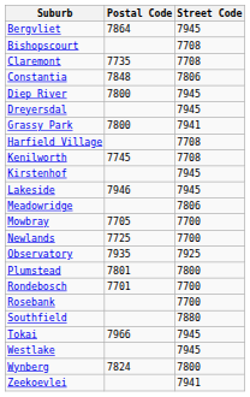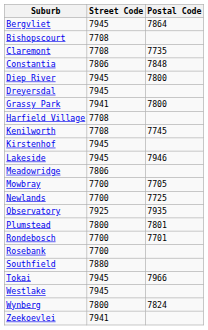 <table class="wikitable" style="border:1px solid">
 <tr>
 <th>Suburb</th>
+<th>Street Code</th>
 <th>Postal Code</th>
-<th>Street Code</th>
 </tr>
 <tr>
 <td><a href='#'>Bergvliet</a></td>
+<td>7945</td>
 <td>7864</td>
-<td>7945</td>
 </tr>
 <tr>
 <td><a href='#'>Bishopscourt</a></td>
+<td>7708</td>
 <td></td>
-<td>7708</td>
 </tr>
 <tr>
 <td><a href='#'>Claremont</a></td>
+<td>7708</td>
 <td>7735</td>
-<td>7708</td>
 </tr>
 <tr>
 <td><a href='#'>Constantia</a></td>
+<td>7806</td>
 <td>7848</td>
-<td>7806</td>
 </tr>
 <tr>
 <td><a href='#'>Diep River</a></td>
+<td>7945</td>
 <td>7800</td>
-<td>7945</td>
 </tr>
 <tr>
 <td><a href='#'>Dreyersdal</a></td>
+<td>7945</td>
 <td></td>
-<td>7945</td>
 </tr>
 <tr>
 <td><a href='#'>Grassy Park</a></td>
+<td>7941</td>
 <td>7800</td>
-<td>7941</td>
 </tr>
 <tr>
 <td><a href='#'>Harfield Village</a></td>
+<td>7708</td>
 <td></td>
-<td>7708</td>
 </tr>
 <tr>
 <td><a href='#'>Kenilworth</a></td>
+<td>7708</td>
 <td>7745</td>
-<td>7708</td>
 </tr>
 <tr>
 <td><a href='#'>Kirstenhof</a></td>
+<td>7945</td>
 <td></td>
-<td>7945</td>
 </tr>
 <tr>
 <td><a href='#'>Lakeside</a></td>
+<td>7945</td>
 <td>7946</td>
-<td>7945</td>
 </tr>
 <tr>
 <td><a href='#'>Meadowridge</a></td>
+<td>7806</td>
 <td></td>
-<td>7806</td>
 </tr>
 <tr>
 <td><a href='#'>Mowbray</a></td>
+<td>7700</td>
 <td>7705</td>
-<td>7700</td>
 </tr>
 <tr>
 <td><a href='#'>Newlands</a></td>
+<td>7700</td>
 <td>7725</td>
-<td>7700</td>
 </tr>
 <tr>
 <td><a href='#'>Observatory</a></td>
+<td>7925</td>
 <td>7935</td>
-<td>7925</td>
 </tr>
 <tr>
 <td><a href='#'>Plumstead</a></td>
+<td>7800</td>
 <td>7801</td>
-<td>7800</td>
 </tr>
 <tr>
 <td><a href='#'>Rondebosch</a></td>
+<td>7700</td>
 <td>7701</td>
-<td>7700</td>
 </tr>
 <tr>
 <td><a href='#'>Rosebank</a></td>
+<td>7700</td>
 <td></td>
-<td>7700</td>
 </tr>
 <tr>
 <td><a href='#'>Southfield</a></td>
+<td>7880</td>
 <td></td>
-<td>7880</td>
 </tr>
 <tr>
 <td><a href='#'>Tokai</a></td>
+<td>7945</td>
 <td>7966</td>
-<td>7945</td>
 </tr>
 <tr>
 <td><a href='#'>Westlake</a></td>
+<td>7945</td>
 <td></td>
-<td>7945</td>
 </tr>
 <tr>
 <td><a href='#'>Wynberg</a></td>
+<td>7800</td>
 <td>7824</td>
-<td>7800</td>
 </tr>
 <tr>
 <td><a href='#'>Zeekoevlei</a></td>
+<td>7941</td>
 <td 7800></td>
-<td>7941</td>
 </tr>
 </table>
